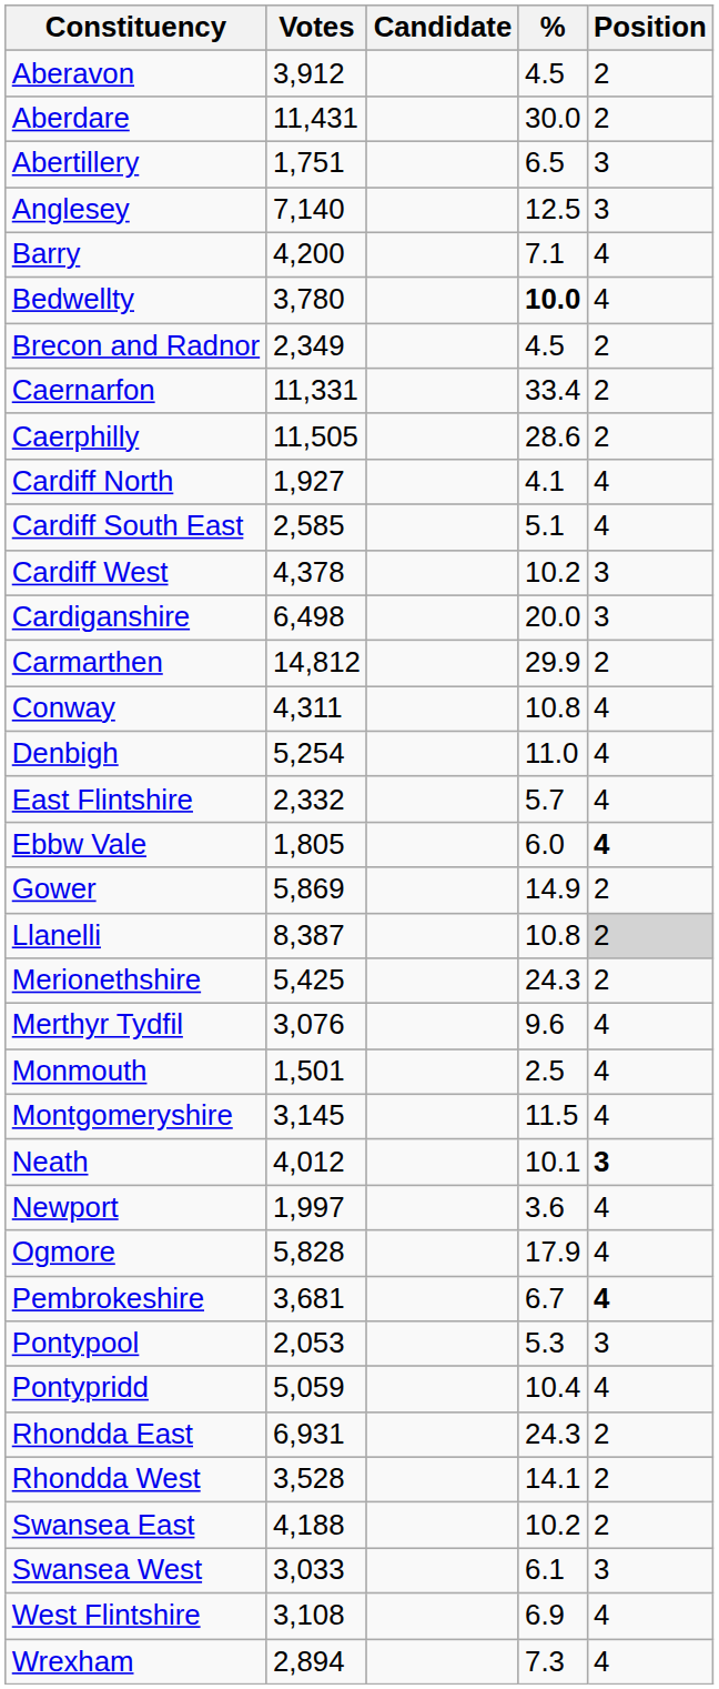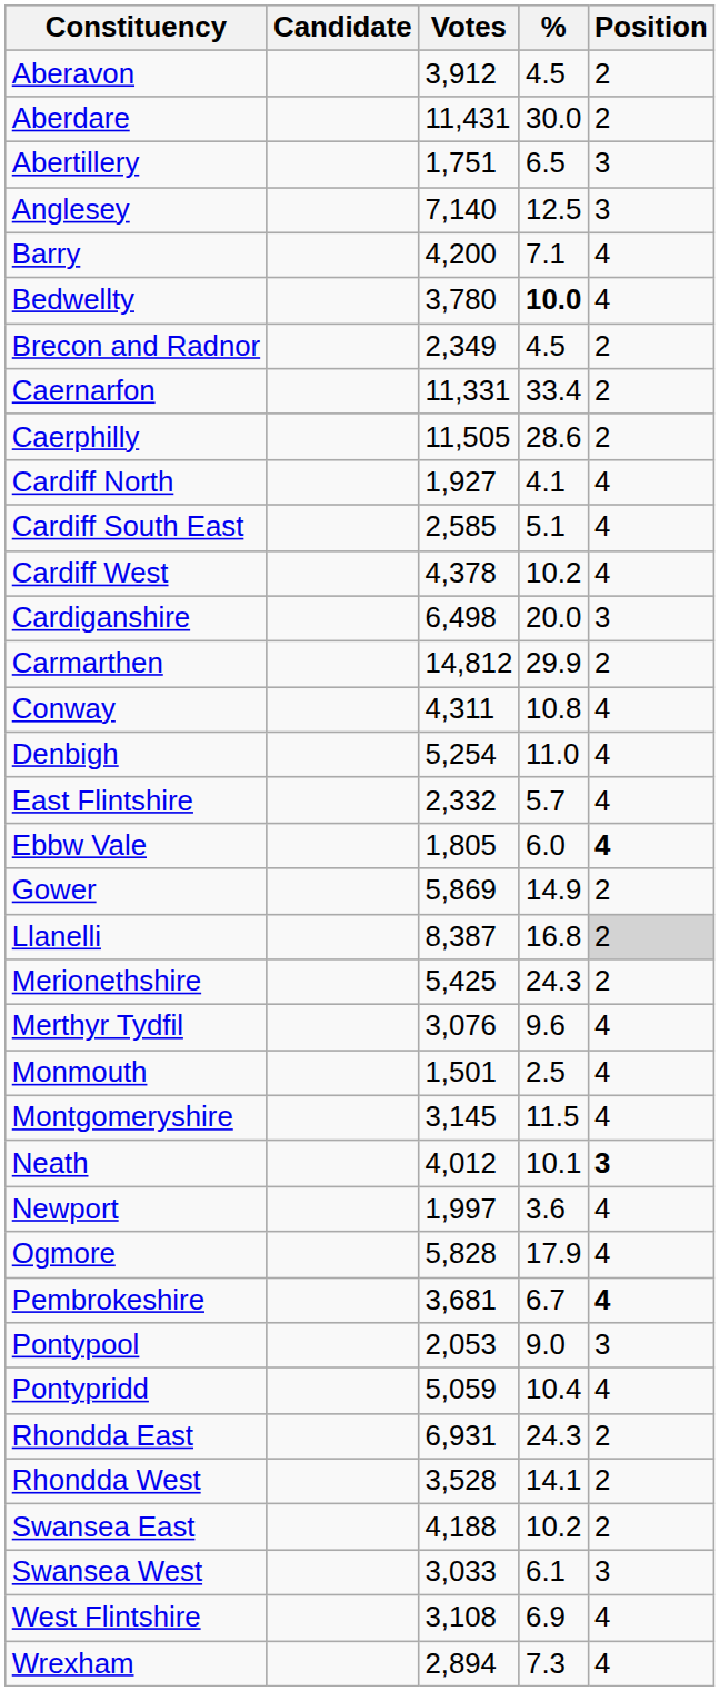 <table class="wikitable sortable">
 <tr>
 <th>Constituency</th>
+<th>Candidate</th>
 <th>Votes</th>
-<th>Candidate</th>
 <th>%</th>
 <th>Position</th>
 </tr>
 <tr>
 <td><a href='#'>Aberavon</a></td>
+<td></td>
 <td>3,912</td>
-<td></td>
 <td>4.5</td>
 <td>2</td>
 </tr>
 <tr>
 <td><a href='#'>Aberdare</a></td>
+<td></td>
 <td>11,431</td>
-<td></td>
 <td>30.0</td>
 <td>2</td>
 </tr>
 <tr>
 <td><a href='#'>Abertillery</a></td>
+<td></td>
 <td>1,751</td>
-<td></td>
 <td>6.5</td>
 <td>3</td>
 </tr>
 <tr>
 <td><a href='#'>Anglesey</a></td>
+<td></td>
 <td>7,140</td>
-<td></td>
 <td>12.5</td>
 <td>3</td>
 </tr>
 <tr>
 <td><a href='#'>Barry</a></td>
+<td></td>
 <td>4,200</td>
-<td></td>
 <td>7.1</td>
 <td>4</td>
 </tr>
 <tr>
 <td><a href='#'>Bedwellty</a></td>
+<td></td>
 <td>3,780</td>
-<td></td>
 <td><strong>10.0</strong></td>
 <td>4</td>
 </tr>
 <tr>
 <td><a href='#'>Brecon and Radnor</a></td>
+<td></td>
 <td>2,349</td>
-<td></td>
 <td>4.5</td>
 <td>2</td>
 </tr>
 <tr>
 <td><a href='#'>Caernarfon</a></td>
+<td></td>
 <td>11,331</td>
-<td></td>
 <td>33.4</td>
 <td>2</td>
 </tr>
 <tr>
 <td><a href='#'>Caerphilly</a></td>
+<td></td>
 <td>11,505</td>
-<td></td>
 <td>28.6</td>
 <td>2</td>
 </tr>
 <tr>
 <td><a href='#'>Cardiff North</a></td>
+<td></td>
 <td>1,927</td>
-<td></td>
 <td>4.1</td>
 <td>4</td>
 </tr>
 <tr>
 <td><a href='#'>Cardiff South East</a></td>
+<td></td>
 <td>2,585</td>
-<td></td>
 <td>5.1</td>
 <td>4</td>
 </tr>
 <tr>
 <td><a href='#'>Cardiff West</a></td>
+<td></td>
 <td>4,378</td>
-<td></td>
 <td>10.2</td>
-<td>3</td>
+<td>4</td>
 </tr>
 <tr>
 <td><a href='#'>Cardiganshire</a></td>
+<td></td>
 <td>6,498</td>
-<td></td>
 <td>20.0</td>
 <td>3</td>
 </tr>
 <tr>
 <td><a href='#'>Carmarthen</a></td>
+<td></td>
 <td>14,812</td>
-<td></td>
 <td>29.9</td>
 <td>2</td>
 </tr>
 <tr>
 <td><a href='#'>Conway</a></td>
+<td></td>
 <td>4,311</td>
-<td></td>
 <td>10.8</td>
 <td>4</td>
 </tr>
 <tr>
 <td><a href='#'>Denbigh</a></td>
+<td></td>
 <td>5,254</td>
-<td></td>
 <td>11.0</td>
 <td>4</td>
 </tr>
 <tr>
 <td><a href='#'>East Flintshire</a></td>
+<td></td>
 <td>2,332</td>
-<td></td>
 <td>5.7</td>
 <td>4</td>
 </tr>
 <tr>
 <td><a href='#'>Ebbw Vale</a></td>
+<td></td>
 <td>1,805</td>
-<td></td>
 <td>6.0</td>
 <td><strong>4</strong></td>
 </tr>
 <tr>
 <td><a href='#'>Gower</a></td>
+<td></td>
 <td>5,869</td>
-<td></td>
 <td>14.9</td>
 <td>2</td>
 </tr>
 <tr>
 <td><a href='#'>Llanelli</a></td>
+<td></td>
 <td>8,387</td>
-<td></td>
-<td>10.8</td>
+<td>16.8</td>
 <td style="background: lightgrey;">2</td>
 </tr>
 <tr>
 <td><a href='#'>Merionethshire</a></td>
+<td></td>
 <td>5,425</td>
-<td></td>
 <td>24.3</td>
 <td>2</td>
 </tr>
 <tr>
 <td><a href='#'>Merthyr Tydfil</a></td>
+<td></td>
 <td>3,076</td>
-<td></td>
 <td>9.6</td>
 <td>4</td>
 </tr>
 <tr>
 <td><a href='#'>Monmouth</a></td>
+<td></td>
 <td>1,501</td>
-<td></td>
 <td>2.5</td>
 <td>4</td>
 </tr>
 <tr>
 <td><a href='#'>Montgomeryshire</a></td>
+<td></td>
 <td>3,145</td>
-<td></td>
 <td>11.5</td>
 <td>4</td>
 </tr>
 <tr>
 <td><a href='#'>Neath</a></td>
+<td></td>
 <td>4,012</td>
-<td></td>
 <td>10.1</td>
 <td><strong>3</strong></td>
 </tr>
 <tr>
 <td><a href='#'>Newport</a></td>
+<td></td>
 <td>1,997</td>
-<td></td>
 <td>3.6</td>
 <td>4</td>
 </tr>
 <tr>
 <td><a href='#'>Ogmore</a></td>
+<td></td>
 <td>5,828</td>
-<td></td>
 <td>17.9</td>
 <td>4</td>
 </tr>
 <tr>
 <td><a href='#'>Pembrokeshire</a></td>
+<td></td>
 <td>3,681</td>
-<td></td>
 <td>6.7</td>
 <td><strong>4</strong></td>
 </tr>
 <tr>
 <td><a href='#'>Pontypool</a></td>
+<td></td>
 <td>2,053</td>
-<td></td>
-<td>5.3</td>
+<td>9.0</td>
 <td>3</td>
 </tr>
 <tr>
 <td><a href='#'>Pontypridd</a></td>
+<td></td>
 <td>5,059</td>
-<td></td>
 <td>10.4</td>
 <td>4</td>
 </tr>
 <tr>
 <td><a href='#'>Rhondda East</a></td>
+<td></td>
 <td>6,931</td>
-<td></td>
 <td>24.3</td>
 <td>2</td>
 </tr>
 <tr>
 <td><a href='#'>Rhondda West</a></td>
+<td></td>
 <td>3,528</td>
-<td></td>
 <td>14.1</td>
 <td>2</td>
 </tr>
 <tr>
 <td><a href='#'>Swansea East</a></td>
+<td></td>
 <td>4,188</td>
-<td></td>
 <td>10.2</td>
 <td>2</td>
 </tr>
 <tr>
 <td><a href='#'>Swansea West</a></td>
+<td></td>
 <td>3,033</td>
-<td></td>
 <td>6.1</td>
 <td>3</td>
 </tr>
 <tr>
 <td><a href='#'>West Flintshire</a></td>
+<td></td>
 <td>3,108</td>
-<td></td>
 <td>6.9</td>
 <td>4</td>
 </tr>
 <tr>
 <td><a href='#'>Wrexham</a></td>
+<td></td>
 <td>2,894</td>
-<td></td>
 <td>7.3</td>
 <td>4</td>
 </tr>
 </table>
